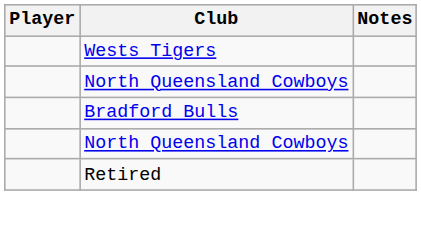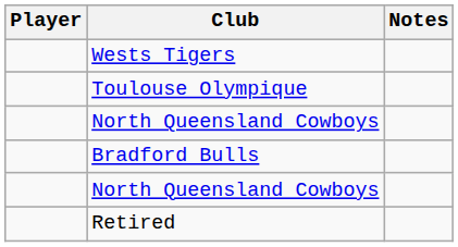 <table class="wikitable" style="font-size:90%">
 <tr bgcolor="#efefef">
 <th>Player</th>
 <th>Club</th>
 <th>Notes</th>
 </tr>
 <tr>
 <td></td>
 <td><a href='#'>Wests Tigers</a></td>
+<td></td>
+</tr>
+<tr>
+<td></td>
+<td><a href='#'>Toulouse Olympique</a></td>
 <td></td>
 </tr>
 <tr>
 <td></td>
 <td><a href='#'>North Queensland Cowboys</a></td>
 <td></td>
 </tr>
 <tr>
 <td></td>
 <td><a href='#'>Bradford Bulls</a></td>
 <td></td>
 </tr>
 <tr>
 <td></td>
 <td><a href='#'>North Queensland Cowboys</a></td>
 <td></td>
 </tr>
 <tr>
 <td></td>
 <td>Retired</td>
 <td></td>
 </tr>
 </table>
